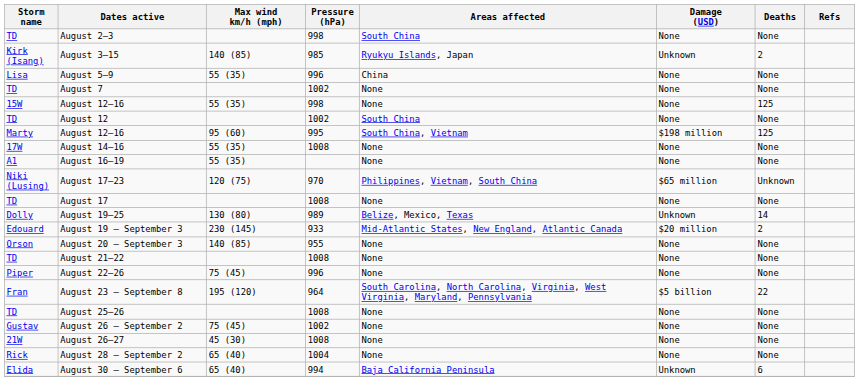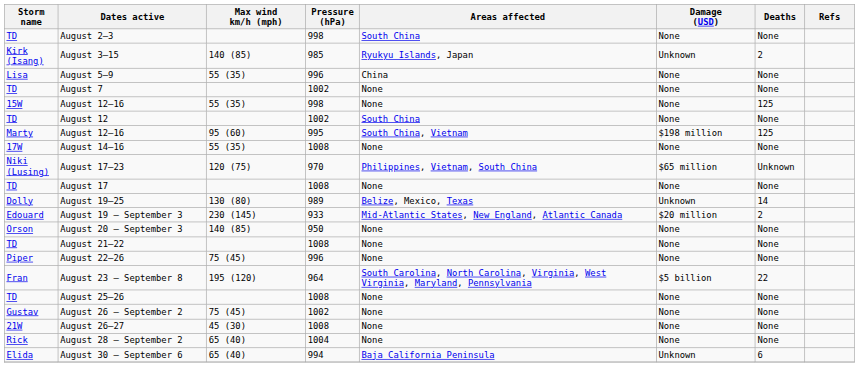 <table class="wikitable sortable">
 <tr>
 <th width="5%">Storm name</th>
 <th width="15%">Dates active</th>
 <th width="10%">Max wind<br>km/h (mph)</th>
 <th width="5%">Pressure<br>(hPa)</th>
 <th width="30%">Areas affected</th>
 <th width="10%">Damage<br>(<a href='#'>USD</a>)</th>
 <th width="5%">Deaths</th>
 <th width="5%">Refs</th>
 </tr>
 <tr>
 <td><a href='#'>TD</a></td>
 <td>August 2–3</td>
 <td></td>
 <td>998</td>
 <td><a href='#'>South China</a></td>
 <td>None</td>
 <td>None</td>
 <td></td>
 </tr>
 <tr>
 <td><a href='#'>Kirk (Isang)</a></td>
 <td>August 3–15</td>
 <td>140 (85)</td>
 <td>985</td>
 <td><a href='#'>Ryukyu Islands</a>, Japan</td>
 <td>Unknown</td>
 <td>2</td>
 <td></td>
 </tr>
 <tr>
 <td><a href='#'>Lisa</a></td>
 <td>August 5–9</td>
 <td>55 (35)</td>
 <td>996</td>
 <td>China</td>
 <td>None</td>
 <td>None</td>
 <td></td>
 </tr>
 <tr>
 <td><a href='#'>TD</a></td>
 <td>August 7</td>
 <td></td>
 <td>1002</td>
 <td>None</td>
 <td>None</td>
 <td>None</td>
 <td></td>
 </tr>
 <tr>
 <td><a href='#'>15W</a></td>
 <td>August 12–16</td>
 <td>55 (35)</td>
 <td>998</td>
 <td>None</td>
 <td>None</td>
 <td>125</td>
 <td></td>
 </tr>
 <tr>
 <td><a href='#'>TD</a></td>
 <td>August 12</td>
 <td></td>
 <td>1002</td>
 <td><a href='#'>South China</a></td>
 <td>None</td>
 <td>None</td>
 <td></td>
 </tr>
 <tr>
 <td><a href='#'>Marty</a></td>
 <td>August 12–16</td>
 <td>95 (60)</td>
 <td>995</td>
 <td><a href='#'>South China</a>, <a href='#'>Vietnam</a></td>
 <td>$198 million</td>
 <td>125</td>
 <td></td>
 </tr>
 <tr>
 <td><a href='#'>17W</a></td>
 <td>August 14–16</td>
 <td>55 (35)</td>
 <td>1008</td>
 <td>None</td>
 <td>None</td>
 <td>None</td>
 <td></td>
 </tr>
 <tr>
-<td><a href='#'>A1</a></td>
-<td>August 16–19</td>
-<td>55 (35)</td>
-<td></td>
-<td>None</td>
-<td>None</td>
-<td>None</td>
-<td></td>
-</tr>
-<tr>
 <td><a href='#'>Niki (Lusing)</a></td>
 <td>August 17–23</td>
 <td>120 (75)</td>
 <td>970</td>
 <td><a href='#'>Philippines</a>, <a href='#'>Vietnam</a>, <a href='#'>South China</a></td>
 <td>$65 million</td>
 <td>Unknown</td>
 <td></td>
 </tr>
 <tr>
 <td><a href='#'>TD</a></td>
 <td>August 17</td>
 <td></td>
 <td>1008</td>
 <td>None</td>
 <td>None</td>
 <td>None</td>
 <td></td>
 </tr>
 <tr>
 <td><a href='#'>Dolly</a></td>
 <td>August 19–25</td>
 <td>130 (80)</td>
 <td>989</td>
 <td><a href='#'>Belize</a>, Mexico, <a href='#'>Texas</a></td>
 <td>Unknown</td>
 <td>14</td>
 <td></td>
 </tr>
 <tr>
 <td><a href='#'>Edouard</a></td>
 <td>August 19 – September 3</td>
 <td>230 (145)</td>
 <td>933</td>
 <td><a href='#'>Mid-Atlantic States</a>, <a href='#'>New England</a>, <a href='#'>Atlantic Canada</a></td>
 <td>$20 million</td>
 <td>2</td>
 <td></td>
 </tr>
 <tr>
 <td><a href='#'>Orson</a></td>
 <td>August 20 – September 3</td>
 <td>140 (85)</td>
-<td>955</td>
+<td>950</td>
 <td>None</td>
 <td>None</td>
 <td>None</td>
 <td></td>
 </tr>
 <tr>
 <td><a href='#'>TD</a></td>
 <td>August 21–22</td>
 <td></td>
 <td>1008</td>
 <td>None</td>
 <td>None</td>
 <td>None</td>
 <td></td>
 </tr>
 <tr>
 <td><a href='#'>Piper</a></td>
 <td>August 22–26</td>
 <td>75 (45)</td>
 <td>996</td>
 <td>None</td>
 <td>None</td>
 <td>None</td>
 <td></td>
 </tr>
 <tr>
 <td><a href='#'>Fran</a></td>
 <td>August 23 – September 8</td>
 <td>195 (120)</td>
 <td>964</td>
 <td><a href='#'>South Carolina</a>, <a href='#'>North Carolina</a>, <a href='#'>Virginia</a>, <a href='#'>West Virginia</a>, <a href='#'>Maryland</a>, <a href='#'>Pennsylvania</a></td>
 <td>$5 billion</td>
 <td>22</td>
 <td></td>
 </tr>
 <tr>
 <td><a href='#'>TD</a></td>
 <td>August 25–26</td>
 <td></td>
 <td>1008</td>
 <td>None</td>
 <td>None</td>
 <td>None</td>
 <td></td>
 </tr>
 <tr>
 <td><a href='#'>Gustav</a></td>
 <td>August 26 – September 2</td>
 <td>75 (45)</td>
 <td>1002</td>
 <td>None</td>
 <td>None</td>
 <td>None</td>
 <td></td>
 </tr>
 <tr>
 <td><a href='#'>21W</a></td>
 <td>August 26–27</td>
 <td>45 (30)</td>
 <td>1008</td>
 <td>None</td>
 <td>None</td>
 <td>None</td>
 <td></td>
 </tr>
 <tr>
 <td><a href='#'>Rick</a></td>
 <td>August 28 – September 2</td>
 <td>65 (40)</td>
 <td>1004</td>
 <td>None</td>
 <td>None</td>
 <td>None</td>
 <td></td>
 </tr>
 <tr>
 <td><a href='#'>Elida</a></td>
 <td>August 30 – September 6</td>
 <td>65 (40)</td>
 <td>994</td>
 <td><a href='#'>Baja California Peninsula</a></td>
 <td>Unknown</td>
 <td>6</td>
 <td></td>
 </tr>
 <tr>
 </tr>
 </table>
